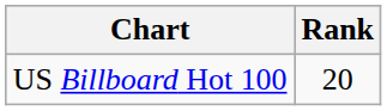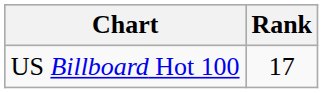 <table class="wikitable">
 <tr>
 <th>Chart</th>
 <th>Rank</th>
 </tr>
 <tr>
 <td>US <a href='#'><em>Billboard</em> Hot 100</a></td>
-<td align="center">20</td>
+<td align="center">17</td>
 </tr>
 </table>
